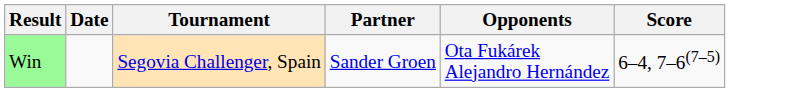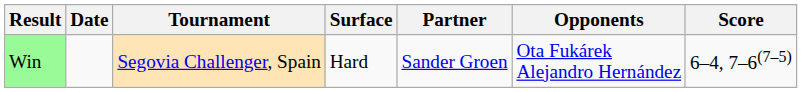 <table class="sortable wikitable">
 <tr>
 <th>Result</th>
 <th>Date</th>
 <th>Tournament</th>
+<th>Surface</th>
 <th>Partner</th>
 <th>Opponents</th>
 <th class="unsortable">Score</th>
 </tr>
 <tr>
 <td bgcolor=98fb98>Win</td>
 <td></td>
 <td style="background:moccasin;"><a href='#'>Segovia Challenger</a>, Spain</td>
+<td>Hard</td>
 <td> <a href='#'>Sander Groen</a></td>
 <td> <a href='#'>Ota Fukárek</a><br> <a href='#'>Alejandro Hernández</a></td>
 <td>6–4, 7–6<sup>(7–5)</sup></td>
 </tr>
 </table>
